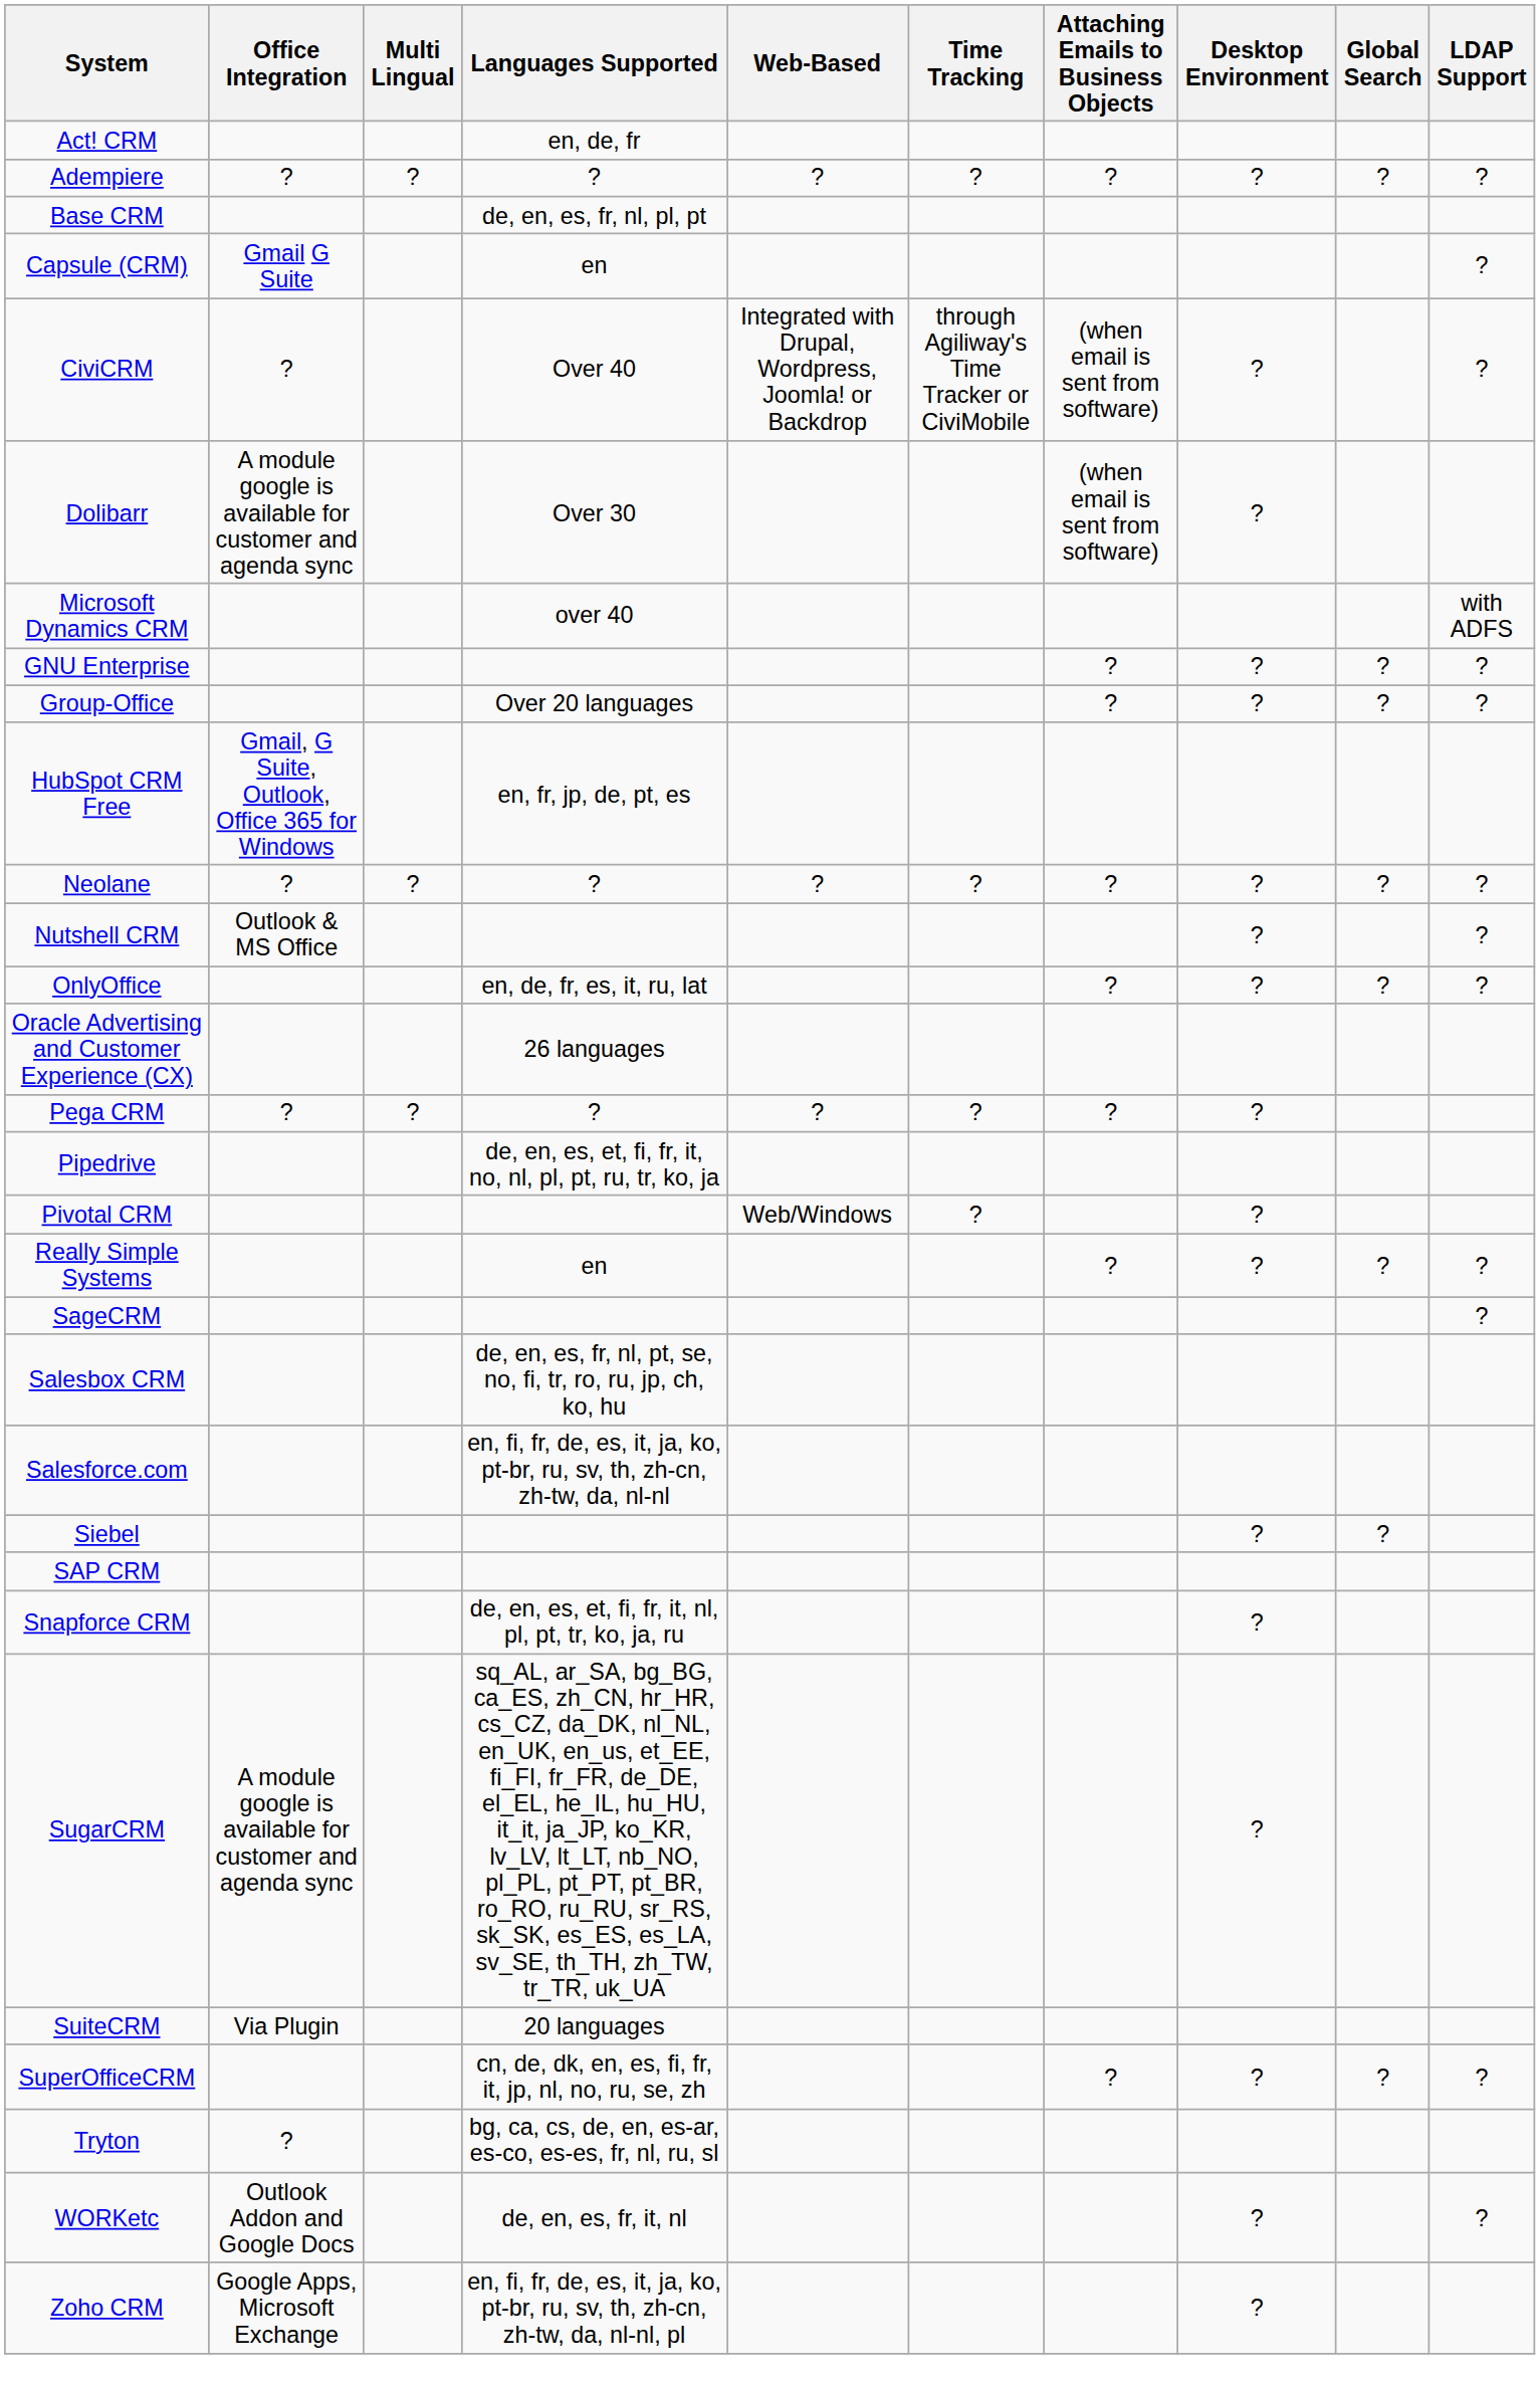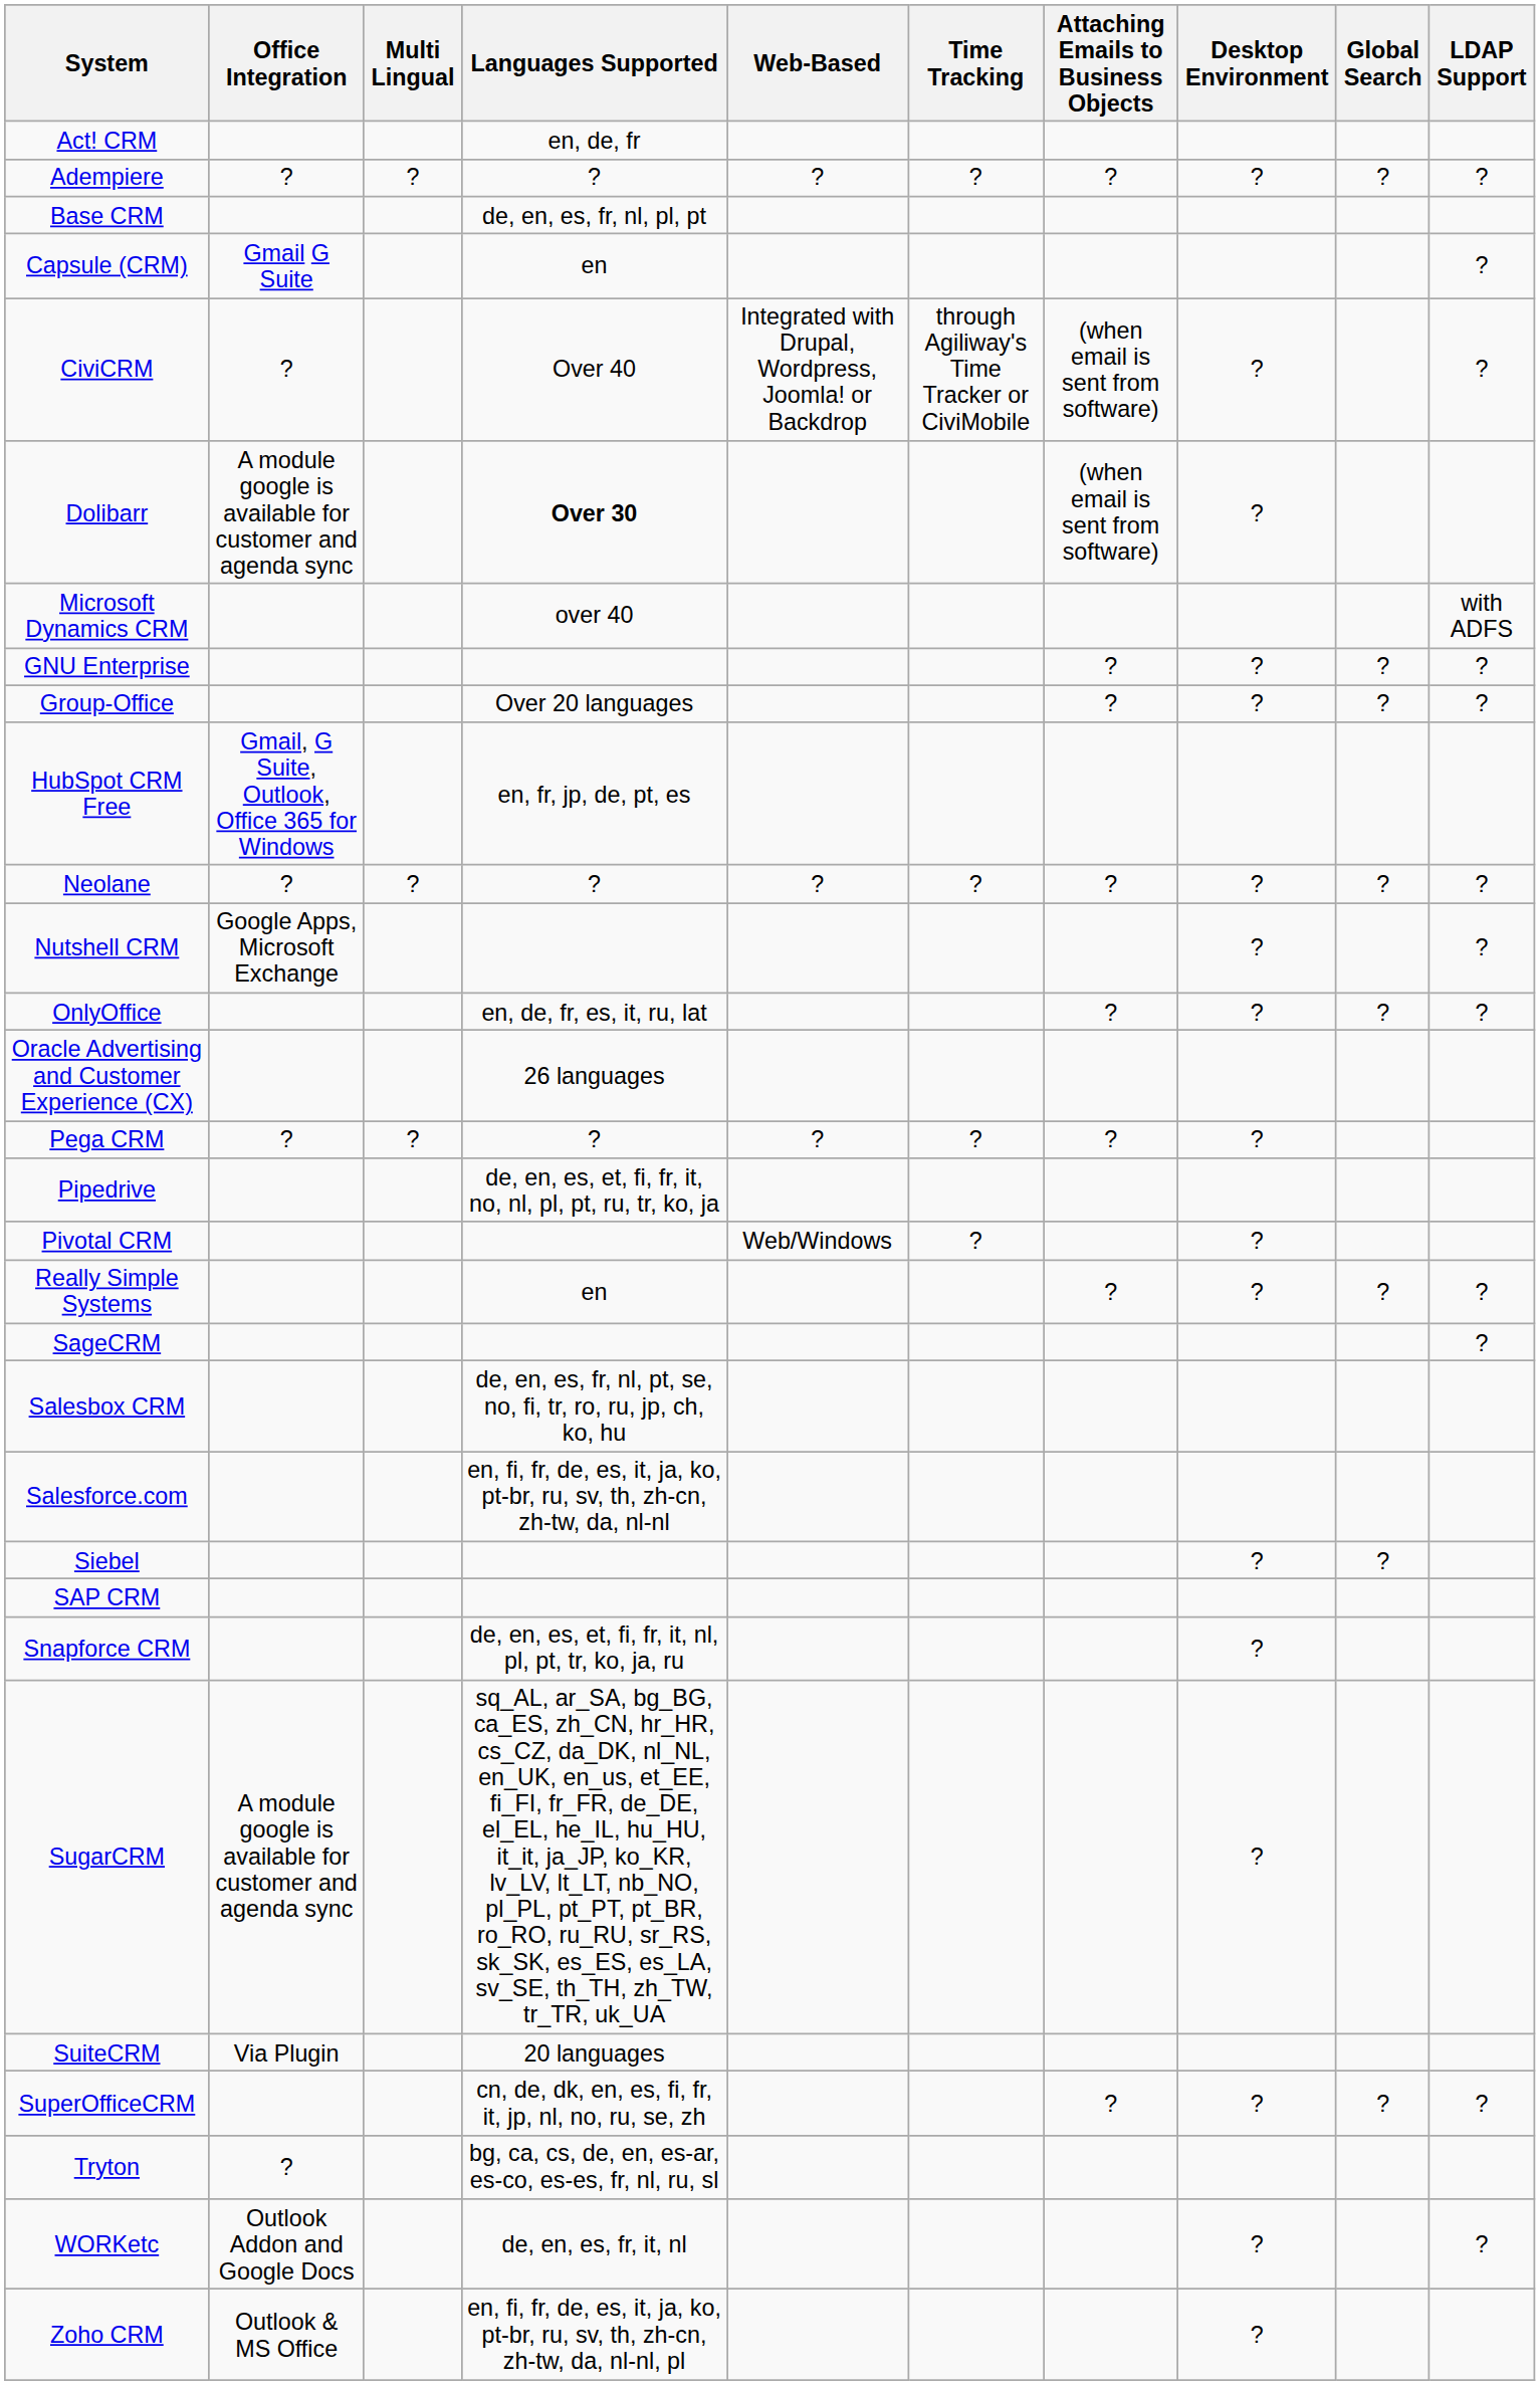 <table class="sortable wikitable" style="width: auto; text-align: center; font-size: smaller">
 <tr>
 <th>System</th>
 <th>Office Integration</th>
 <th>Multi Lingual</th>
 <th>Languages Supported</th>
 <th>Web-Based</th>
 <th>Time Tracking</th>
 <th>Attaching Emails to Business Objects</th>
 <th>Desktop Environment</th>
 <th>Global Search</th>
 <th>LDAP Support</th>
 </tr>
 <tr>
 <td><a href='#'>Act! CRM</a></td>
 <td></td>
 <td></td>
 <td>en, de, fr</td>
 <td></td>
 <td></td>
 <td></td>
 <td></td>
 <td></td>
 <td></td>
 </tr>
 <tr>
 <td><a href='#'>Adempiere</a></td>
 <td>?</td>
 <td>?</td>
 <td>?</td>
 <td>?</td>
 <td>?</td>
 <td>?</td>
 <td>?</td>
 <td>?</td>
 <td>?</td>
 </tr>
 <tr>
 <td><a href='#'>Base CRM</a></td>
 <td></td>
 <td></td>
 <td>de, en, es, fr, nl, pl, pt</td>
 <td></td>
 <td></td>
 <td></td>
 <td></td>
 <td></td>
 <td></td>
 </tr>
 <tr>
 <td><a href='#'>Capsule (CRM)</a></td>
 <td><a href='#'>Gmail</a> <a href='#'>G Suite</a></td>
 <td></td>
 <td>en</td>
 <td></td>
 <td></td>
 <td></td>
 <td></td>
 <td></td>
 <td>?</td>
 </tr>
 <tr>
 <td><a href='#'>CiviCRM</a></td>
 <td>?</td>
 <td></td>
 <td> Over 40</td>
 <td> Integrated with Drupal, Wordpress, Joomla! or Backdrop</td>
 <td> through Agiliway's Time Tracker or CiviMobile</td>
 <td> (when email is sent from software)</td>
 <td>?</td>
 <td></td>
 <td>?</td>
 </tr>
 <tr>
 <td><a href='#'>Dolibarr</a></td>
 <td>A module google is available for customer and agenda sync</td>
 <td></td>
-<td>Over 30</td>
+<td><strong>Over 30</strong></td>
 <td></td>
 <td></td>
 <td> (when email is sent from software)</td>
 <td>?</td>
 <td></td>
 <td></td>
 </tr>
 <tr>
 <td><a href='#'>Microsoft Dynamics CRM</a></td>
 <td></td>
 <td></td>
 <td> over 40</td>
 <td></td>
 <td></td>
 <td></td>
 <td></td>
 <td></td>
 <td> with ADFS</td>
 </tr>
 <tr>
 <td><a href='#'>GNU Enterprise</a></td>
 <td></td>
 <td></td>
 <td></td>
 <td></td>
 <td></td>
 <td>?</td>
 <td>?</td>
 <td>?</td>
 <td>?</td>
 </tr>
 <tr>
 <td><a href='#'>Group-Office</a></td>
 <td></td>
 <td></td>
 <td>Over 20 languages</td>
 <td></td>
 <td></td>
 <td>?</td>
 <td>?</td>
 <td>?</td>
 <td>?</td>
 </tr>
 <tr>
 <td><a href='#'>HubSpot CRM Free</a></td>
 <td><a href='#'>Gmail</a>, <a href='#'>G Suite</a>, <a href='#'>Outlook</a>, <a href='#'>Office 365 for Windows</a></td>
 <td></td>
 <td>en, fr, jp, de, pt, es</td>
 <td></td>
 <td></td>
 <td></td>
 <td></td>
 <td></td>
 <td></td>
 </tr>
 <tr>
 <td><a href='#'>Neolane</a></td>
 <td>?</td>
 <td>?</td>
 <td>?</td>
 <td>?</td>
 <td>?</td>
 <td>?</td>
 <td>?</td>
 <td>?</td>
 <td>?</td>
 </tr>
 <tr>
 <td><a href='#'>Nutshell CRM</a></td>
-<td>Outlook & MS Office</td>
+<td>Google Apps, Microsoft Exchange</td>
 <td></td>
 <td></td>
 <td></td>
 <td></td>
 <td></td>
 <td>?</td>
 <td></td>
 <td>?</td>
 </tr>
 <tr>
 <td><a href='#'>OnlyOffice</a></td>
 <td></td>
 <td></td>
 <td>en, de, fr, es, it, ru, lat</td>
 <td></td>
 <td></td>
 <td>?</td>
 <td>?</td>
 <td>?</td>
 <td>?</td>
 </tr>
 <tr>
 <td><a href='#'>Oracle Advertising and Customer Experience (CX)</a></td>
 <td></td>
 <td></td>
 <td>26 languages</td>
 <td></td>
 <td></td>
 <td></td>
 <td></td>
 <td></td>
 <td></td>
 </tr>
 <tr>
 <td><a href='#'>Pega CRM</a></td>
 <td>?</td>
 <td>?</td>
 <td>?</td>
 <td>?</td>
 <td>?</td>
 <td>?</td>
 <td>?</td>
 <td></td>
 <td></td>
 </tr>
 <tr>
 <td><a href='#'>Pipedrive</a></td>
 <td></td>
 <td></td>
 <td>de, en, es, et, fi, fr, it, no, nl, pl, pt, ru, tr, ko, ja</td>
 <td></td>
 <td></td>
 <td></td>
 <td></td>
 <td></td>
 <td></td>
 </tr>
 <tr>
 <td><a href='#'>Pivotal CRM</a></td>
 <td></td>
 <td></td>
 <td></td>
 <td>Web/Windows</td>
 <td>?</td>
 <td></td>
 <td>?</td>
 <td></td>
 <td></td>
 </tr>
 <tr>
 <td><a href='#'>Really Simple Systems</a></td>
 <td></td>
 <td></td>
 <td>en</td>
 <td></td>
 <td></td>
 <td>?</td>
 <td>?</td>
 <td>?</td>
 <td>?</td>
 </tr>
 <tr>
 <td><a href='#'>SageCRM</a></td>
 <td></td>
 <td></td>
 <td></td>
 <td></td>
 <td></td>
 <td></td>
 <td></td>
 <td></td>
 <td>?</td>
 </tr>
 <tr>
 <td><a href='#'>Salesbox CRM</a></td>
 <td></td>
 <td></td>
 <td>de, en, es, fr, nl, pt, se, no, fi, tr, ro, ru, jp, ch, ko, hu</td>
 <td></td>
 <td></td>
 <td></td>
 <td></td>
 <td></td>
 <td></td>
 </tr>
 <tr>
 <td><a href='#'>Salesforce.com</a></td>
 <td></td>
 <td></td>
 <td>en, fi, fr, de, es, it, ja, ko, pt-br, ru, sv, th, zh-cn, zh-tw, da, nl-nl</td>
 <td></td>
 <td></td>
 <td></td>
 <td></td>
 <td></td>
 <td></td>
 </tr>
 <tr>
 <td><a href='#'>Siebel</a></td>
 <td></td>
 <td></td>
 <td></td>
 <td></td>
 <td></td>
 <td></td>
 <td>?</td>
 <td>?</td>
 <td></td>
 </tr>
 <tr>
 <td><a href='#'>SAP CRM</a></td>
 <td></td>
 <td></td>
 <td></td>
 <td></td>
 <td></td>
 <td></td>
 <td></td>
 <td></td>
 <td></td>
 </tr>
 <tr>
 <td><a href='#'>Snapforce CRM</a></td>
 <td></td>
 <td></td>
 <td>de, en, es, et, fi, fr, it, nl, pl, pt, tr, ko, ja, ru</td>
 <td></td>
 <td></td>
 <td></td>
 <td>?</td>
 <td></td>
 <td></td>
 </tr>
 <tr>
 <td><a href='#'>SugarCRM</a></td>
 <td>A module google is available for customer and agenda sync</td>
 <td></td>
 <td>sq_AL, ar_SA, bg_BG, ca_ES, zh_CN, hr_HR, cs_CZ, da_DK, nl_NL, en_UK, en_us, et_EE, fi_FI, fr_FR, de_DE, el_EL, he_IL, hu_HU, it_it, ja_JP, ko_KR, lv_LV, lt_LT, nb_NO, pl_PL, pt_PT, pt_BR, ro_RO, ru_RU, sr_RS, sk_SK, es_ES, es_LA, sv_SE, th_TH, zh_TW, tr_TR, uk_UA</td>
 <td></td>
 <td></td>
 <td></td>
 <td>?</td>
 <td></td>
 <td></td>
 </tr>
 <tr>
 <td><a href='#'>SuiteCRM</a></td>
 <td>Via Plugin</td>
 <td></td>
 <td>20 languages</td>
 <td></td>
 <td></td>
 <td></td>
 <td></td>
 <td></td>
 <td></td>
 </tr>
 <tr>
 <td><a href='#'>SuperOfficeCRM</a></td>
 <td></td>
 <td></td>
 <td>cn, de, dk, en, es, fi, fr, it, jp, nl, no, ru, se, zh</td>
 <td></td>
 <td></td>
 <td>?</td>
 <td>?</td>
 <td>?</td>
 <td>?</td>
 </tr>
 <tr>
 <td><a href='#'>Tryton</a></td>
 <td>?</td>
 <td></td>
 <td>bg, ca, cs, de, en, es-ar, es-co, es-es,  fr, nl, ru, sl</td>
 <td></td>
 <td></td>
 <td></td>
 <td></td>
 <td></td>
 <td></td>
 </tr>
 <tr>
 <td><a href='#'>WORKetc</a></td>
 <td>Outlook Addon and Google Docs</td>
 <td></td>
 <td>de, en, es, fr, it, nl</td>
 <td></td>
 <td></td>
 <td></td>
 <td>?</td>
 <td></td>
 <td>?</td>
 </tr>
 <tr>
 <td><a href='#'>Zoho CRM</a></td>
-<td>Google Apps, Microsoft Exchange</td>
+<td>Outlook & MS Office</td>
 <td></td>
 <td>en, fi, fr, de, es, it, ja, ko, pt-br, ru, sv, th, zh-cn, zh-tw, da, nl-nl, pl</td>
 <td></td>
 <td></td>
 <td></td>
 <td>?</td>
 <td></td>
 <td></td>
 </tr>
 </table>
